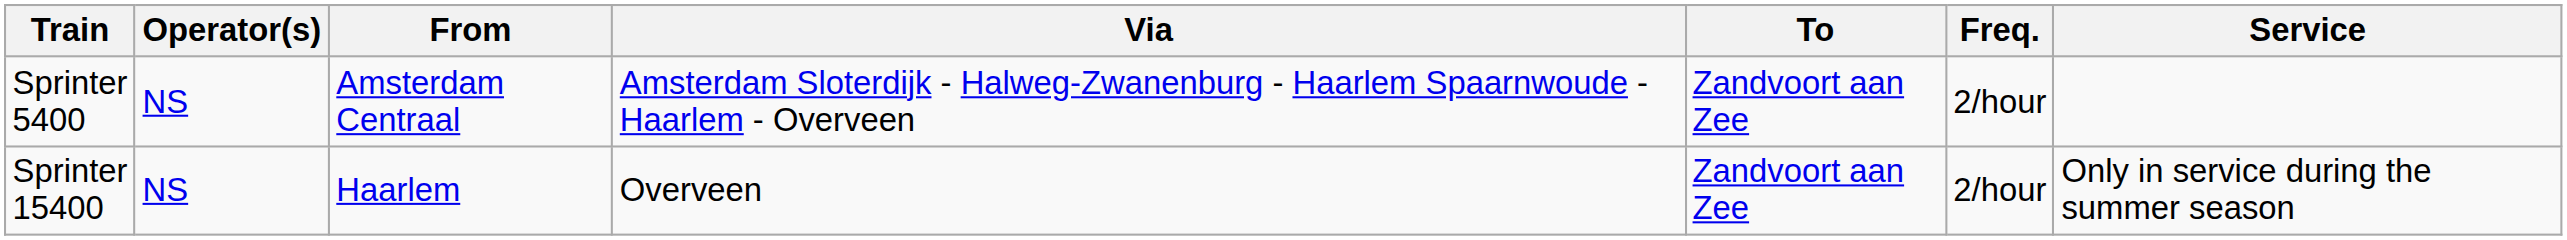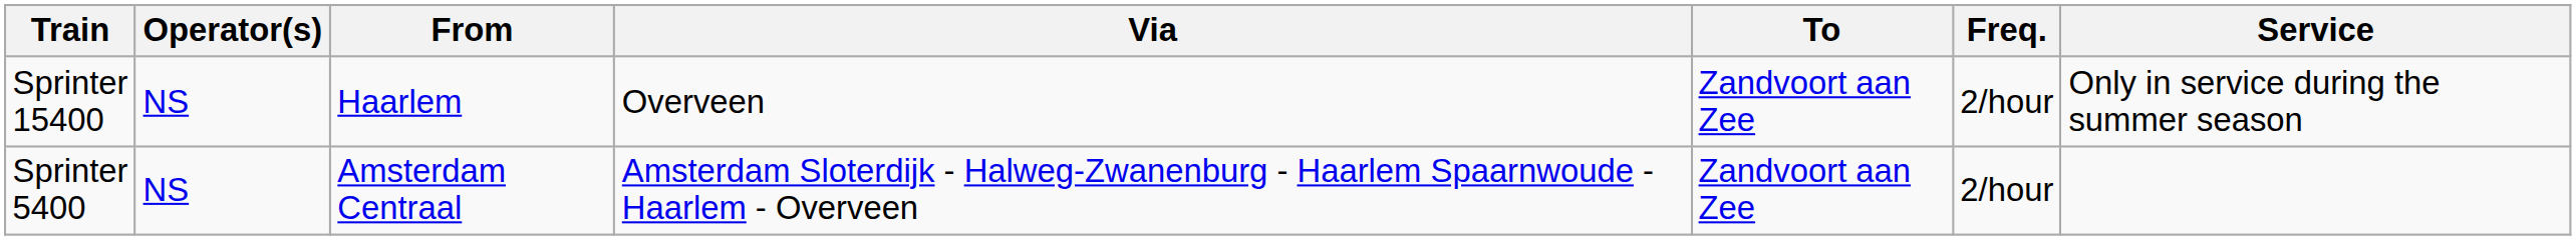 <table class="wikitable">
 <tr>
 <th>Train</th>
 <th>Operator(s)</th>
 <th>From</th>
 <th>Via</th>
 <th>To</th>
 <th>Freq.</th>
 <th>Service</th>
 </tr>
 <tr>
+<td>Sprinter<br>15400</td>
+<td><a href='#'>NS</a></td>
+<td><a href='#'>Haarlem</a></td>
+<td>Overveen</td>
+<td><a href='#'>Zandvoort aan Zee</a></td>
+<td>2/hour</td>
+<td>Only in service during the summer season</td>
+</tr>
+<tr>
 <td>Sprinter<br>5400</td>
 <td><a href='#'>NS</a></td>
 <td><a href='#'>Amsterdam Centraal</a></td>
 <td><a href='#'>Amsterdam Sloterdijk</a> - <a href='#'>Halweg-Zwanenburg</a> - <a href='#'>Haarlem Spaarnwoude</a> - <a href='#'>Haarlem</a> - Overveen</td>
 <td><a href='#'>Zandvoort aan Zee</a></td>
 <td>2/hour</td>
 <td></td>
 </tr>
-<tr>
-<td>Sprinter<br>15400</td>
-<td><a href='#'>NS</a></td>
-<td><a href='#'>Haarlem</a></td>
-<td>Overveen</td>
-<td><a href='#'>Zandvoort aan Zee</a></td>
-<td>2/hour</td>
-<td>Only in service during the summer season</td>
-</tr>
 </table>
